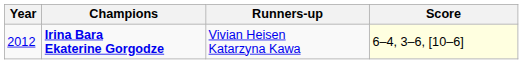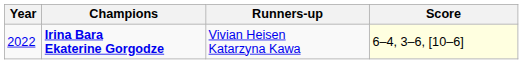 <table class="wikitable">
 <tr>
 <th style="width:40px">Year</th>
 <th style="width:200px">Champions</th>
 <th style="width:200px">Runners-up</th>
 <th style="width:180px" class="unsortable">Score</th>
 </tr>
 <tr>
-<td><a href='#'>2012</a></td>
+<td><a href='#'>2022</a></td>
 <td> <strong><a href='#'>Irina Bara</a></strong><br> <strong><a href='#'>Ekaterine Gorgodze</a></strong></td>
 <td> <a href='#'>Vivian Heisen</a> <br>  <a href='#'>Katarzyna Kawa</a></td>
 <td style="background: lightyellow;">6–4, 3–6, [10–6]</td>
 </tr>
 </table>
